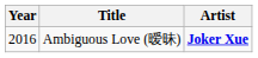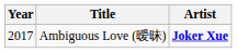 <table class="wikitable sortable">
 <tr>
 <th>Year</th>
 <th>Title</th>
 <th>Artist</th>
 </tr>
 <tr>
-<td>2016</td>
+<td>2017</td>
 <td>Ambiguous Love (暧昧)</td>
 <td><strong><a href='#'>Joker Xue</a></strong></td>
 </tr>
 </table>
